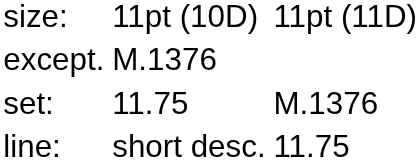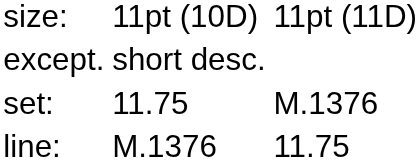 <table style="margin-left:40px;">
 <tr>
 <td>size:</td>
 <td>11pt (10D)</td>
 <td>11pt (11D)</td>
 </tr>
 <tr>
 <td>except.</td>
-<td>M.1376</td>
+<td>short desc.</td>
 </tr>
 <tr>
 <td>set:</td>
 <td>11.75</td>
 <td>M.1376</td>
 </tr>
 <tr>
 <td>line:</td>
-<td>short desc.</td>
+<td>M.1376</td>
 <td>11.75</td>
 </tr>
 </table>
